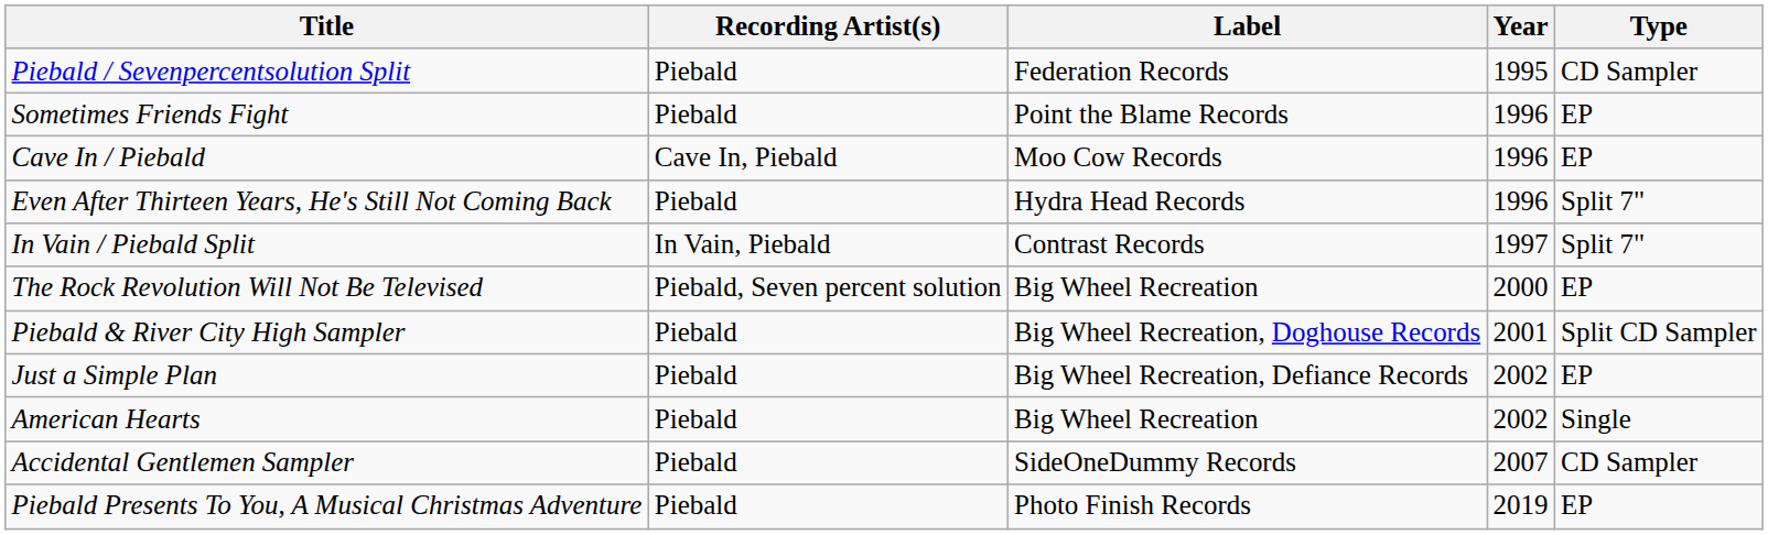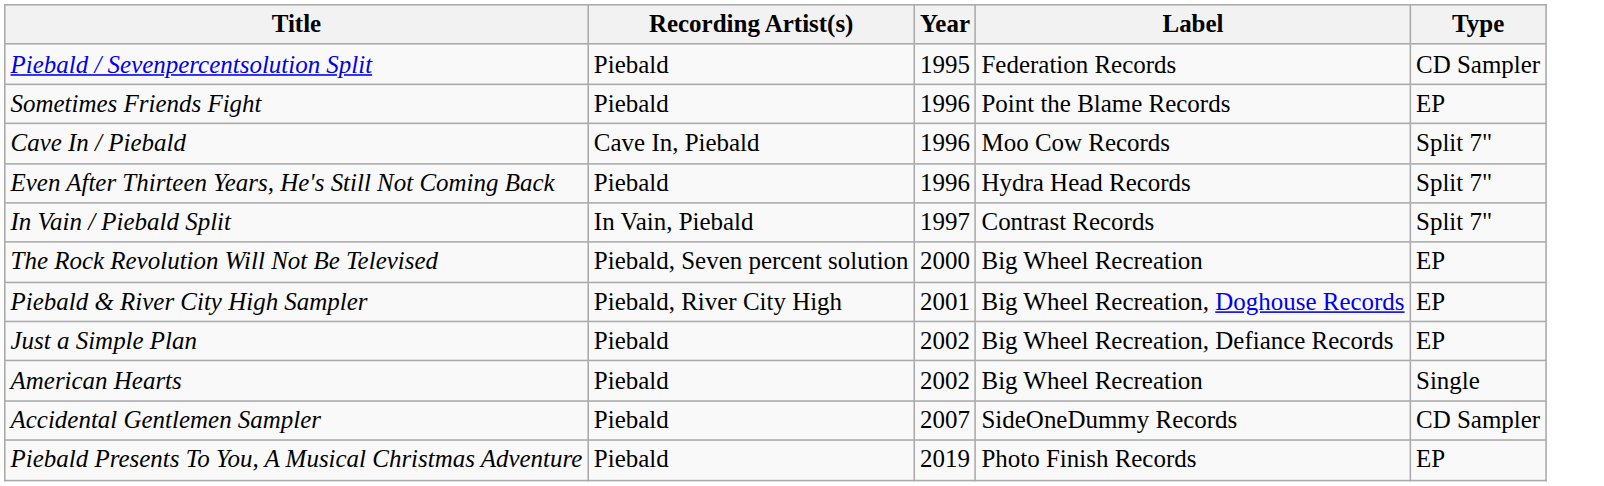 <table class="wikitable">
 <tr>
 <th>Title</th>
 <th>Recording Artist(s)</th>
+<th>Year</th>
 <th>Label</th>
-<th>Year</th>
 <th>Type</th>
 </tr>
 <tr>
 <td><em><a href='#'>Piebald / Sevenpercentsolution Split</a></em></td>
 <td>Piebald</td>
+<td>1995</td>
 <td>Federation Records</td>
-<td>1995</td>
 <td>CD Sampler</td>
 </tr>
 <tr>
 <td><em>Sometimes Friends Fight</em></td>
 <td>Piebald</td>
+<td>1996</td>
 <td>Point the Blame Records</td>
-<td>1996</td>
 <td>EP</td>
 </tr>
 <tr>
 <td><em>Cave In / Piebald</em></td>
 <td>Cave In, Piebald</td>
+<td>1996</td>
 <td>Moo Cow Records</td>
-<td>1996</td>
-<td>EP</td>
+<td>Split 7"</td>
 </tr>
 <tr>
 <td><em>Even After Thirteen Years, He's Still Not Coming Back</em></td>
 <td>Piebald</td>
+<td>1996</td>
 <td>Hydra Head Records</td>
-<td>1996</td>
 <td>Split 7"</td>
 </tr>
 <tr>
 <td><em>In Vain / Piebald Split</em></td>
 <td>In Vain, Piebald</td>
+<td>1997</td>
 <td>Contrast Records</td>
-<td>1997</td>
 <td>Split 7"</td>
 </tr>
 <tr>
 <td><em>The Rock Revolution Will Not Be Televised</em></td>
 <td>Piebald, Seven percent solution</td>
+<td>2000</td>
 <td>Big Wheel Recreation</td>
-<td>2000</td>
 <td>EP</td>
 </tr>
 <tr>
 <td><em>Piebald & River City High Sampler</em></td>
-<td>Piebald</td>
+<td>Piebald, River City High</td>
+<td>2001</td>
 <td>Big Wheel Recreation, <a href='#'>Doghouse Records</a></td>
-<td>2001</td>
-<td>Split CD Sampler</td>
+<td>EP</td>
 </tr>
 <tr>
 <td><em>Just a Simple Plan</em></td>
 <td>Piebald</td>
+<td>2002</td>
 <td>Big Wheel Recreation, Defiance Records</td>
-<td>2002</td>
 <td>EP</td>
 </tr>
 <tr>
 <td><em>American Hearts</em></td>
 <td>Piebald</td>
+<td>2002</td>
 <td>Big Wheel Recreation</td>
-<td>2002</td>
 <td>Single</td>
 </tr>
 <tr>
 <td><em>Accidental Gentlemen Sampler</em></td>
 <td>Piebald</td>
+<td>2007</td>
 <td>SideOneDummy Records</td>
-<td>2007</td>
 <td>CD Sampler</td>
 </tr>
 <tr>
 <td><em>Piebald Presents To You, A Musical Christmas Adventure</em></td>
 <td>Piebald</td>
+<td>2019</td>
 <td>Photo Finish Records</td>
-<td>2019</td>
 <td>EP</td>
 </tr>
 </table>
